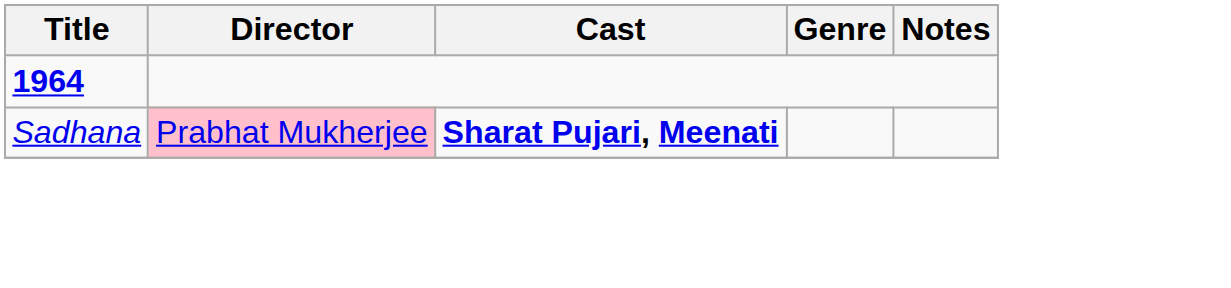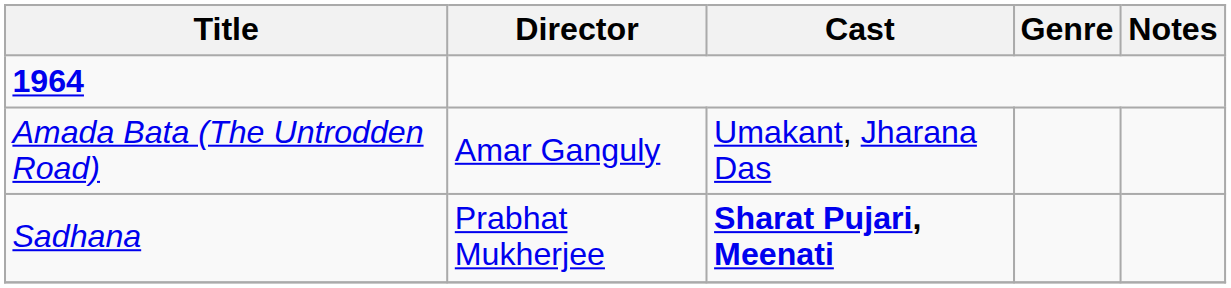 <table class="wikitable">
 <tr>
 <th>Title</th>
 <th>Director</th>
 <th>Cast</th>
 <th>Genre</th>
 <th>Notes</th>
 </tr>
 <tr>
 <td><strong><a href='#'>1964</a></strong></td>
 </tr>
 <tr>
+<td><em><a href='#'>Amada Bata (The Untrodden Road)</a></em></td>
+<td><a href='#'>Amar Ganguly</a></td>
+<td><a href='#'>Umakant</a>, <a href='#'>Jharana Das</a></td>
+<td></td>
+<td></td>
+</tr>
+<tr>
 <td><em><a href='#'>Sadhana</a></em></td>
-<td style="background: pink;"><a href='#'>Prabhat Mukherjee</a></td>
+<td><a href='#'>Prabhat Mukherjee</a></td>
 <td><strong><a href='#'>Sharat Pujari</a>, <a href='#'>Meenati</a></strong></td>
 <td></td>
 <td></td>
 </tr>
 <tr>
 </tr>
 </table>
